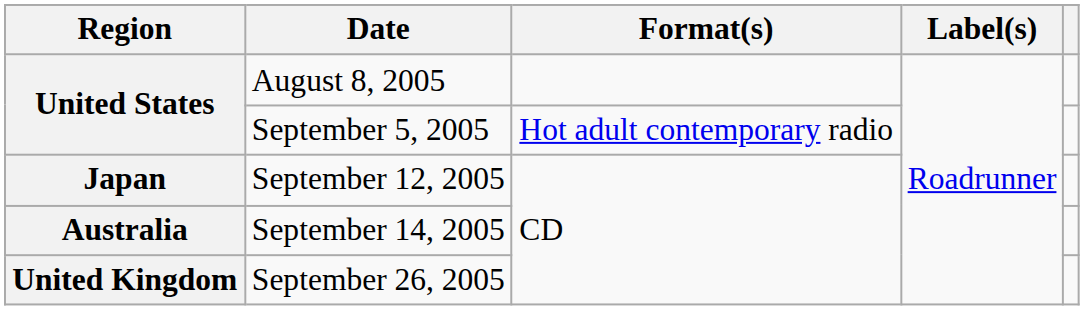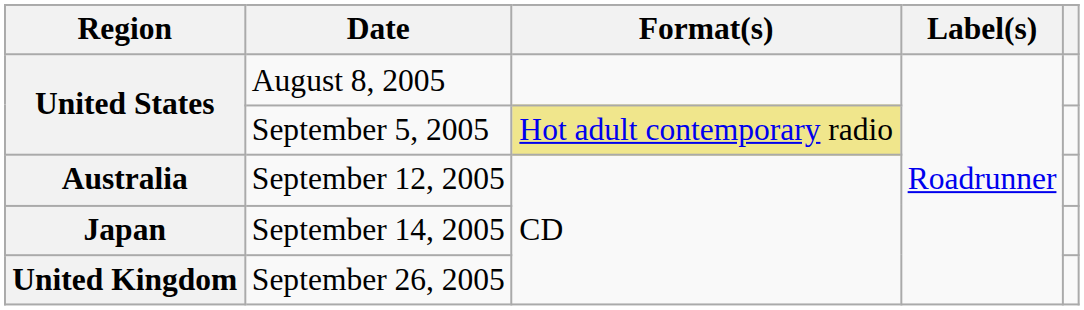 <table class="wikitable plainrowheaders">
 <tr>
 <th scope="col">Region</th>
 <th scope="col">Date</th>
 <th scope="col">Format(s)</th>
 <th scope="col">Label(s)</th>
 <th scope="col"></th>
 </tr>
 <tr>
 <th scope="row" rowspan="2">United States</th>
 <td>August 8, 2005</td>
 <td></td>
 <td rowspan="5"><a href='#'>Roadrunner</a></td>
 <td></td>
 </tr>
 <tr>
 <td>September 5, 2005</td>
-<td><a href='#'>Hot adult contemporary</a> radio</td>
+<td style="background: khaki;"><a href='#'>Hot adult contemporary</a> radio</td>
 <td></td>
 </tr>
 <tr>
-<th scope="row">Japan</th>
+<th scope="row">Australia</th>
 <td>September 12, 2005</td>
 <td rowspan="3">CD</td>
 <td></td>
 </tr>
 <tr>
-<th scope="row">Australia</th>
+<th scope="row">Japan</th>
 <td>September 14, 2005</td>
 <td></td>
 </tr>
 <tr>
 <th scope="row">United Kingdom</th>
 <td>September 26, 2005</td>
 <td></td>
 </tr>
 </table>
